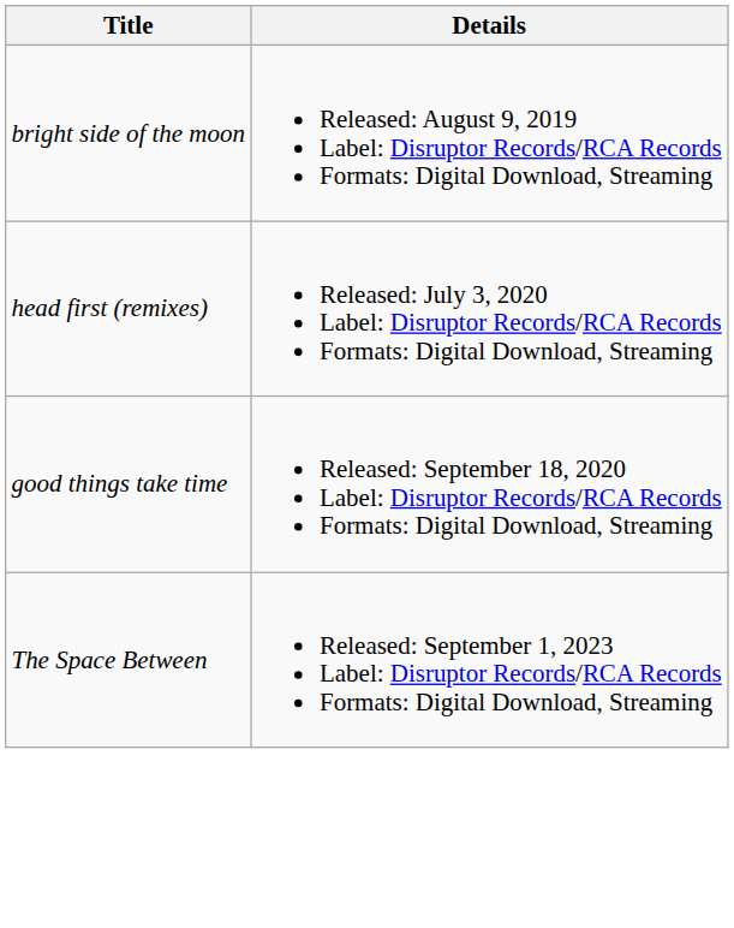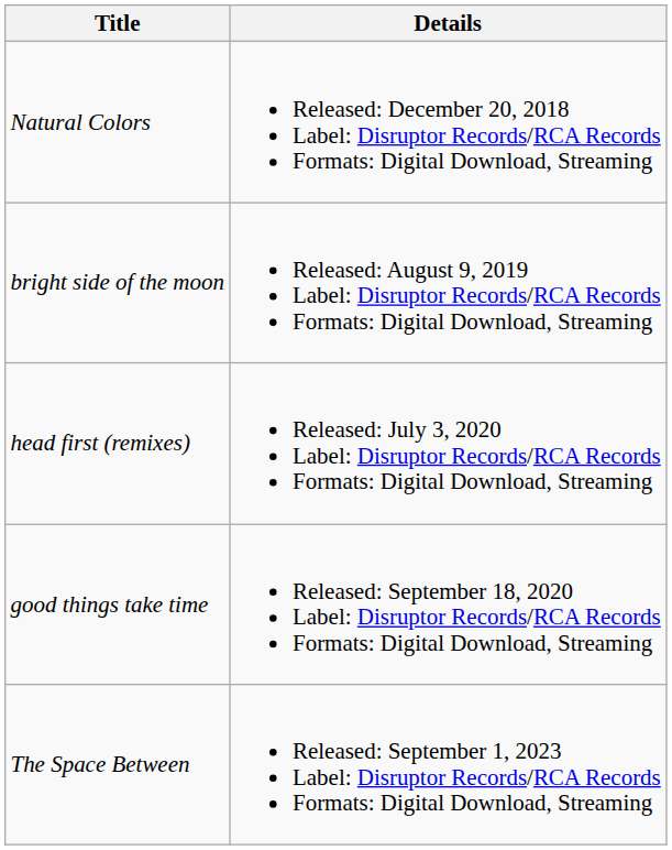 <table class="wikitable">
 <tr>
 <th>Title</th>
 <th>Details</th>
+</tr>
+<tr>
+<td><em>Natural Colors</em></td>
+<td><br><ul><li>Released: December 20, 2018</li><li>Label: <a href='#'>Disruptor Records</a>/<a href='#'>RCA Records</a></li><li>Formats: Digital Download, Streaming</li></ul></td>
 </tr>
 <tr>
 <td><em>bright side of the moon</em></td>
 <td><br><ul><li>Released: August 9, 2019</li><li>Label: <a href='#'>Disruptor Records</a>/<a href='#'>RCA Records</a></li><li>Formats: Digital Download, Streaming</li></ul></td>
 </tr>
 <tr>
 <td><em>head first (remixes)</em></td>
 <td><br><ul><li>Released: July 3, 2020</li><li>Label: <a href='#'>Disruptor Records</a>/<a href='#'>RCA Records</a></li><li>Formats: Digital Download, Streaming</li></ul></td>
 </tr>
 <tr>
 <td><em>good things take time</em></td>
 <td><br><ul><li>Released: September 18, 2020</li><li>Label: <a href='#'>Disruptor Records</a>/<a href='#'>RCA Records</a></li><li>Formats: Digital Download, Streaming</li></ul></td>
 </tr>
 <tr>
 <td><em>The Space Between</em></td>
 <td><br><ul><li>Released: September 1, 2023</li><li>Label: <a href='#'>Disruptor Records</a>/<a href='#'>RCA Records</a></li><li>Formats: Digital Download, Streaming</li></ul></td>
 </tr>
 </table>
